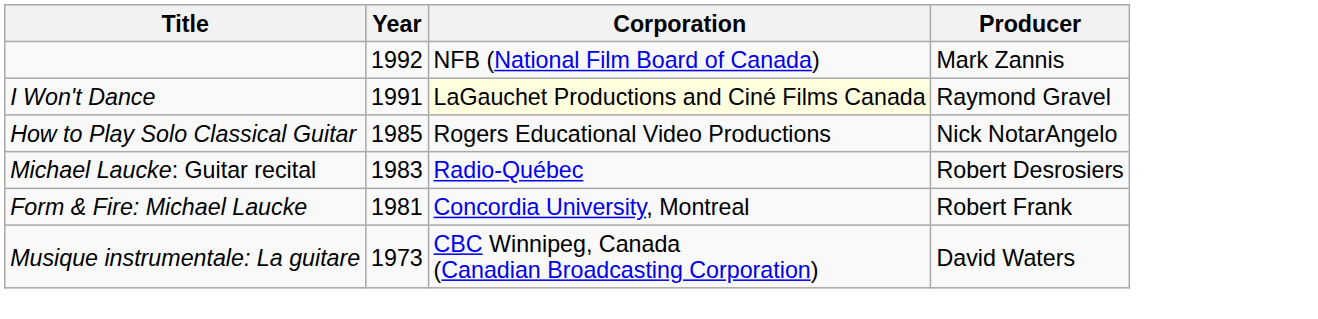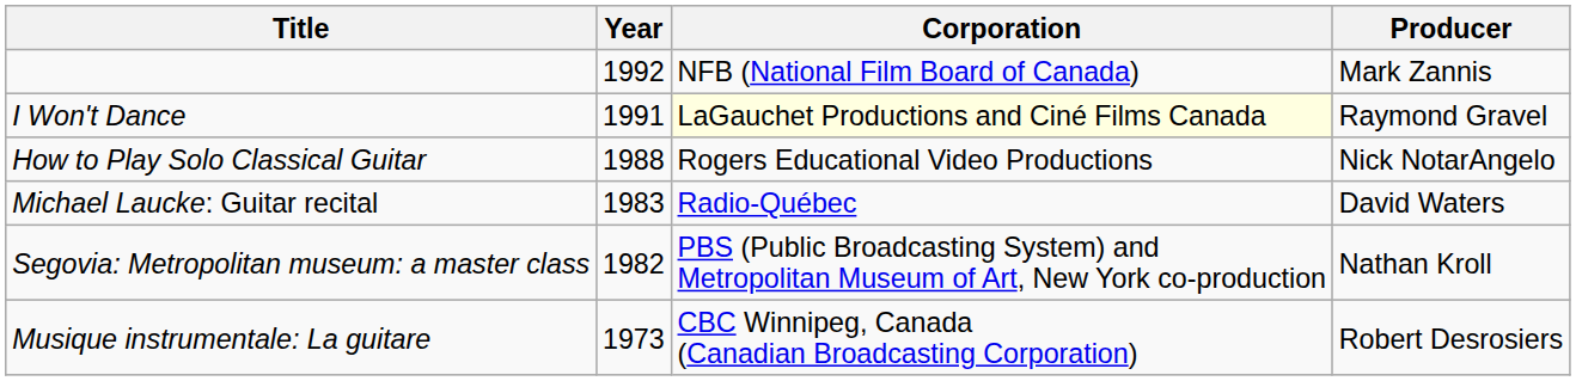 <table class="wikitable sortable" style="font-size:95%">
 <tr>
 <th>Title</th>
 <th>Year</th>
 <th>Corporation</th>
 <th>Producer</th>
 </tr>
 <tr>
 <td><em></em> </td>
 <td>1992</td>
 <td>NFB (<a href='#'>National Film Board of Canada</a>)</td>
 <td>Mark Zannis</td>
 </tr>
 <tr>
 <td><em>I Won't Dance</em></td>
 <td>1991</td>
 <td style="background: lightyellow;">LaGauchet Productions and Ciné Films Canada</td>
 <td>Raymond Gravel</td>
 </tr>
 <tr>
 <td><em>How to Play Solo Classical Guitar</em></td>
-<td>1985</td>
+<td>1988</td>
 <td>Rogers Educational Video Productions</td>
 <td>Nick NotarAngelo</td>
 </tr>
 <tr>
 <td><em>Michael Laucke</em>: Guitar recital</td>
 <td>1983</td>
 <td><a href='#'>Radio-Québec</a></td>
-<td>Robert Desrosiers</td>
+<td>David Waters</td>
 </tr>
 <tr>
-<td><em>Form & Fire: Michael Laucke</em></td>
-<td>1981</td>
-<td><a href='#'>Concordia University</a>, Montreal</td>
-<td>Robert Frank</td>
+<td><em>Segovia: Metropolitan museum: a master class</em></td>
+<td>1982</td>
+<td><a href='#'>PBS</a> (Public Broadcasting System) and<br><a href='#'>Metropolitan Museum of Art</a>, New York co-production</td>
+<td>Nathan Kroll</td>
 </tr>
 <tr>
 <td><em>Musique instrumentale: La guitare</em></td>
 <td>1973</td>
 <td><a href='#'>CBC</a> Winnipeg, Canada<br>(<a href='#'>Canadian Broadcasting Corporation</a>)</td>
-<td>David Waters</td>
+<td>Robert Desrosiers</td>
 </tr>
 </table>
